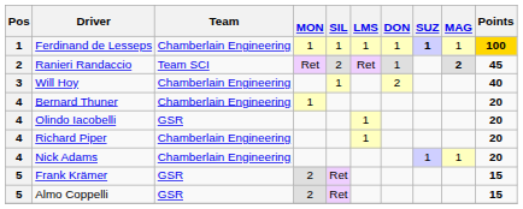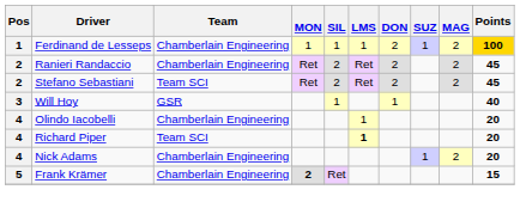 <table class="wikitable" style="font-size:85%; text-align:center">
 <tr>
 <th valign="middle">Pos</th>
 <th valign="middle">Driver</th>
 <th valign="middle">Team</th>
 <th><br><a href='#'>MON</a></th>
 <th><br><a href='#'>SIL</a></th>
 <th><br> <a href='#'>LMS</a></th>
 <th><br><a href='#'>DON</a></th>
 <th><br><a href='#'>SUZ</a></th>
 <th><br><a href='#'>MAG</a></th>
 <th>Points</th>
 </tr>
 <tr>
 <th>1</th>
 <td align="left"> <a href='#'>Ferdinand de Lesseps</a></td>
 <td align="left"> <a href='#'>Chamberlain Engineering</a></td>
 <td style="background:#ffffbf;">1</td>
 <td style="background:#ffffbf;">1</td>
 <td style="background:#ffffbf;">1</td>
-<td style="background:#ffffbf;">1</td>
-<td style="background:#CFCFFF;"><strong>1</strong></td>
-<td style="background:#ffffbf;">1</td>
+<td style="background:#ffffbf;">2</td>
+<td style="background:#CFCFFF;">1</td>
+<td style="background:#ffffbf;">2</td>
 <td style="background: gold;"><strong>100</strong></td>
 </tr>
 <tr>
 <th>2</th>
 <td align="left"> <a href='#'>Ranieri Randaccio</a></td>
+<td align="left"> <a href='#'>Chamberlain Engineering</a></td>
+<td style="background:#efcfff;">Ret</td>
+<td style="background:#dfdfdf;">2</td>
+<td style="background:#efcfff;">Ret</td>
+<td style="background:#dfdfdf;">2</td>
+<td></td>
+<td style="background:#dfdfdf;">2</td>
+<td><strong>45</strong></td>
+</tr>
+<tr>
+<th>2</th>
+<td align="left"> <a href='#'>Stefano Sebastiani</a></td>
 <td align="left"> <a href='#'>Team SCI</a></td>
 <td style="background:#efcfff;">Ret</td>
 <td style="background:#dfdfdf;">2</td>
 <td style="background:#efcfff;">Ret</td>
-<td style="background:#dfdfdf;">1</td>
+<td style="background:#dfdfdf;">2</td>
 <td></td>
-<td style="background:#dfdfdf;"><strong>2</strong></td>
+<td style="background:#dfdfdf;">2</td>
 <td><strong>45</strong></td>
 </tr>
 <tr>
 <th>3</th>
 <td align="left"> <a href='#'>Will Hoy</a></td>
-<td align="left"> <a href='#'>Chamberlain Engineering</a></td>
+<td align="left"> <a href='#'>GSR</a></td>
 <td></td>
 <td style="background:#ffffbf;">1</td>
 <td></td>
-<td style="background:#ffffbf;">2</td>
+<td style="background:#ffffbf;">1</td>
 <td></td>
 <td></td>
 <td><strong>40</strong></td>
 </tr>
 <tr>
 <th>4</th>
-<td align="left"> <a href='#'>Bernard Thuner</a></td>
+<td align="left"> <a href='#'>Olindo Iacobelli</a></td>
 <td align="left"> <a href='#'>Chamberlain Engineering</a></td>
-<td style="background:#ffffbf;">1</td>
-<td></td>
-<td></td>
-<td></td>
-<td></td>
-<td></td>
-<td><strong>20</strong></td>
-</tr>
-<tr>
-<th>4</th>
-<td align="left"> <a href='#'>Olindo Iacobelli</a></td>
-<td align="left"> <a href='#'>GSR</a></td>
 <td></td>
 <td></td>
 <td style="background:#ffffbf;">1</td>
 <td></td>
 <td></td>
 <td></td>
 <td><strong>20</strong></td>
 </tr>
 <tr>
 <th>4</th>
 <td align="left"> <a href='#'>Richard Piper</a></td>
-<td align="left"> <a href='#'>Chamberlain Engineering</a></td>
+<td align="left"> <a href='#'>Team SCI</a></td>
 <td></td>
 <td></td>
-<td style="background:#ffffbf;">1</td>
+<td style="background:#ffffbf;"><strong>1</strong></td>
 <td></td>
 <td></td>
 <td></td>
 <td><strong>20</strong></td>
 </tr>
 <tr>
 <th>4</th>
 <td align="left"> <a href='#'>Nick Adams</a></td>
 <td align="left"> <a href='#'>Chamberlain Engineering</a></td>
 <td></td>
 <td></td>
 <td></td>
 <td></td>
 <td style="background:#CFCFFF;">1</td>
-<td style="background:#ffffbf;">1</td>
+<td style="background:#ffffbf;">2</td>
 <td><strong>20</strong></td>
 </tr>
 <tr>
 <th>5</th>
 <td align="left"> <a href='#'>Frank Krämer</a></td>
-<td align="left"> <a href='#'>GSR</a></td>
-<td style="background:#dfdfdf;">2</td>
-<td style="background:#efcfff;">Ret</td>
-<td></td>
-<td></td>
-<td></td>
-<td></td>
-<td><strong>15</strong></td>
-</tr>
-<tr>
-<th>5</th>
-<td align="left"> Almo Coppelli</td>
-<td align="left"> <a href='#'>GSR</a></td>
-<td style="background:#dfdfdf;">2</td>
+<td align="left"> <a href='#'>Chamberlain Engineering</a></td>
+<td style="background:#dfdfdf;"><strong>2</strong></td>
 <td style="background:#efcfff;">Ret</td>
 <td></td>
 <td></td>
 <td></td>
 <td></td>
 <td><strong>15</strong></td>
 </tr>
 <tr>
 </tr>
 </table>
